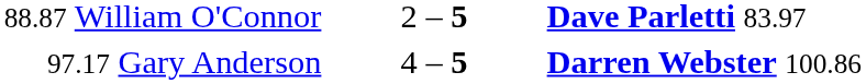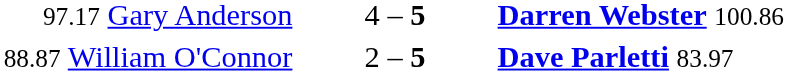 <table style="text-align:center">
 <tr>
 <th width=223></th>
 <th width=100></th>
 <th width=223></th>
 </tr>
 <tr>
+<td align=right><small>97.17</small> <a href='#'>Gary Anderson</a> </td>
+<td>4 – <strong>5</strong></td>
+<td align=left> <strong><a href='#'>Darren Webster</a></strong>  <small>100.86</small></td>
+</tr>
+<tr>
 <td align=right><small>88.87</small> <a href='#'>William O'Connor</a> </td>
 <td>2 – <strong>5</strong></td>
 <td align=left> <strong><a href='#'>Dave Parletti</a></strong> <small>83.97</small></td>
 </tr>
-<tr>
-<td align=right><small>97.17</small> <a href='#'>Gary Anderson</a> </td>
-<td>4 – <strong>5</strong></td>
-<td align=left> <strong><a href='#'>Darren Webster</a></strong>  <small>100.86</small></td>
-</tr>
 </table>
